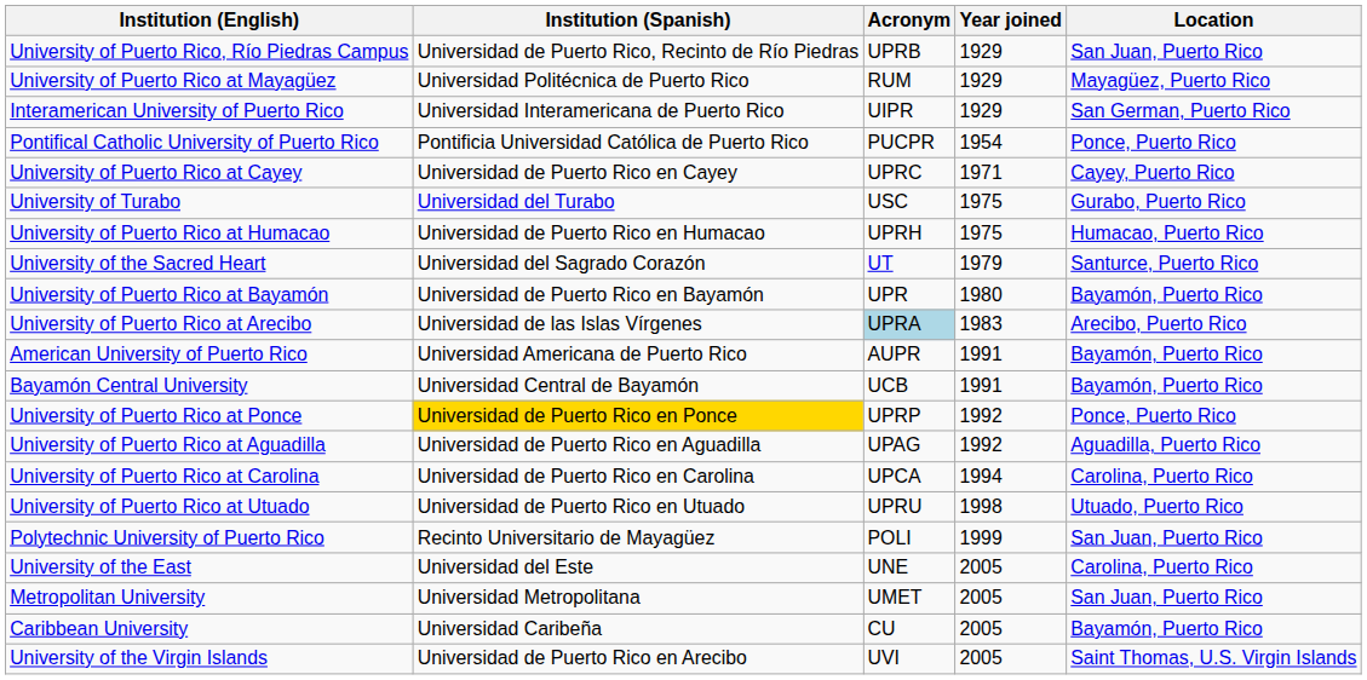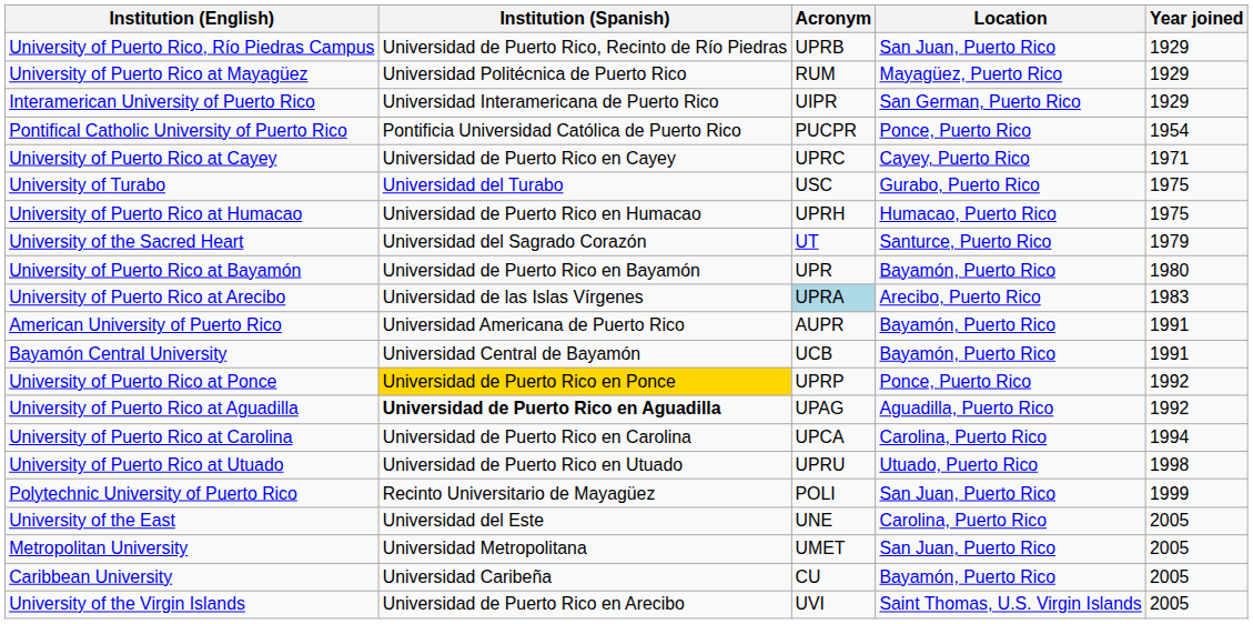 <table class="wikitable sortable">
 <tr>
 <th>Institution (English)</th>
 <th>Institution (Spanish)</th>
 <th>Acronym</th>
+<th>Location</th>
 <th>Year joined</th>
-<th>Location</th>
 </tr>
 <tr>
 <td><a href='#'>University of Puerto Rico, Río Piedras Campus</a></td>
 <td>Universidad de Puerto Rico, Recinto de Río Piedras</td>
 <td>UPRB</td>
+<td><a href='#'>San Juan, Puerto Rico</a></td>
 <td>1929</td>
-<td><a href='#'>San Juan, Puerto Rico</a></td>
 </tr>
 <tr>
 <td><a href='#'>University of Puerto Rico at Mayagüez</a></td>
 <td>Universidad Politécnica de Puerto Rico</td>
 <td>RUM</td>
+<td><a href='#'>Mayagüez, Puerto Rico</a></td>
 <td>1929</td>
-<td><a href='#'>Mayagüez, Puerto Rico</a></td>
 </tr>
 <tr>
 <td><a href='#'>Interamerican University of Puerto Rico</a></td>
 <td>Universidad Interamericana de Puerto Rico</td>
 <td>UIPR</td>
+<td><a href='#'>San German, Puerto Rico</a></td>
 <td>1929</td>
-<td><a href='#'>San German, Puerto Rico</a></td>
 </tr>
 <tr>
 <td><a href='#'>Pontifical Catholic University of Puerto Rico</a></td>
 <td>Pontificia Universidad Católica de Puerto Rico</td>
 <td>PUCPR</td>
+<td><a href='#'>Ponce, Puerto Rico</a></td>
 <td>1954</td>
-<td><a href='#'>Ponce, Puerto Rico</a></td>
 </tr>
 <tr>
 <td><a href='#'>University of Puerto Rico at Cayey</a></td>
 <td>Universidad de Puerto Rico en Cayey</td>
 <td>UPRC</td>
+<td><a href='#'>Cayey, Puerto Rico</a></td>
 <td>1971</td>
-<td><a href='#'>Cayey, Puerto Rico</a></td>
 </tr>
 <tr>
 <td><a href='#'>University of Turabo</a></td>
 <td><a href='#'>Universidad del Turabo</a></td>
 <td>USC</td>
+<td><a href='#'>Gurabo, Puerto Rico</a></td>
 <td>1975</td>
-<td><a href='#'>Gurabo, Puerto Rico</a></td>
 </tr>
 <tr>
 <td><a href='#'>University of Puerto Rico at Humacao</a></td>
 <td>Universidad de Puerto Rico en Humacao</td>
 <td>UPRH</td>
+<td><a href='#'>Humacao, Puerto Rico</a></td>
 <td>1975</td>
-<td><a href='#'>Humacao, Puerto Rico</a></td>
 </tr>
 <tr>
 <td><a href='#'>University of the Sacred Heart</a></td>
 <td>Universidad del Sagrado Corazón</td>
 <td><a href='#'>UT</a></td>
+<td><a href='#'>Santurce, Puerto Rico</a></td>
 <td>1979</td>
-<td><a href='#'>Santurce, Puerto Rico</a></td>
 </tr>
 <tr>
 <td><a href='#'>University of Puerto Rico at Bayamón</a></td>
 <td>Universidad de Puerto Rico en Bayamón</td>
 <td>UPR</td>
+<td><a href='#'>Bayamón, Puerto Rico</a></td>
 <td>1980</td>
-<td><a href='#'>Bayamón, Puerto Rico</a></td>
 </tr>
 <tr>
 <td><a href='#'>University of Puerto Rico at Arecibo</a></td>
 <td>Universidad de las Islas Vírgenes</td>
 <td style="background: lightblue;">UPRA</td>
+<td><a href='#'>Arecibo, Puerto Rico</a></td>
 <td>1983</td>
-<td><a href='#'>Arecibo, Puerto Rico</a></td>
 </tr>
 <tr>
 <td><a href='#'>American University of Puerto Rico</a></td>
 <td>Universidad Americana de Puerto Rico</td>
 <td>AUPR</td>
+<td><a href='#'>Bayamón, Puerto Rico</a></td>
 <td>1991</td>
-<td><a href='#'>Bayamón, Puerto Rico</a></td>
 </tr>
 <tr>
 <td><a href='#'>Bayamón Central University</a></td>
 <td>Universidad Central de Bayamón</td>
 <td>UCB</td>
+<td><a href='#'>Bayamón, Puerto Rico</a></td>
 <td>1991</td>
-<td><a href='#'>Bayamón, Puerto Rico</a></td>
 </tr>
 <tr>
 <td><a href='#'>University of Puerto Rico at Ponce</a></td>
 <td style="background: gold;">Universidad de Puerto Rico en Ponce</td>
 <td>UPRP</td>
+<td><a href='#'>Ponce, Puerto Rico</a></td>
 <td>1992</td>
-<td><a href='#'>Ponce, Puerto Rico</a></td>
 </tr>
 <tr>
 <td><a href='#'>University of Puerto Rico at Aguadilla</a></td>
-<td>Universidad de Puerto Rico en Aguadilla</td>
+<td><strong>Universidad de Puerto Rico en Aguadilla</strong></td>
 <td>UPAG</td>
+<td><a href='#'>Aguadilla, Puerto Rico</a></td>
 <td>1992</td>
-<td><a href='#'>Aguadilla, Puerto Rico</a></td>
 </tr>
 <tr>
 <td><a href='#'>University of Puerto Rico at Carolina</a></td>
 <td>Universidad de Puerto Rico en Carolina</td>
 <td>UPCA</td>
+<td><a href='#'>Carolina, Puerto Rico</a></td>
 <td>1994</td>
-<td><a href='#'>Carolina, Puerto Rico</a></td>
 </tr>
 <tr>
 <td><a href='#'>University of Puerto Rico at Utuado</a></td>
 <td>Universidad de Puerto Rico en Utuado</td>
 <td>UPRU</td>
+<td><a href='#'>Utuado, Puerto Rico</a></td>
 <td>1998</td>
-<td><a href='#'>Utuado, Puerto Rico</a></td>
 </tr>
 <tr>
 <td><a href='#'>Polytechnic University of Puerto Rico</a></td>
 <td>Recinto Universitario de Mayagüez</td>
 <td>POLI</td>
+<td><a href='#'>San Juan, Puerto Rico</a></td>
 <td>1999</td>
-<td><a href='#'>San Juan, Puerto Rico</a></td>
 </tr>
 <tr>
 <td><a href='#'>University of the East</a></td>
 <td>Universidad del Este</td>
 <td>UNE</td>
+<td><a href='#'>Carolina, Puerto Rico</a></td>
 <td>2005</td>
-<td><a href='#'>Carolina, Puerto Rico</a></td>
 </tr>
 <tr>
 <td><a href='#'>Metropolitan University</a></td>
 <td>Universidad Metropolitana</td>
 <td>UMET</td>
+<td><a href='#'>San Juan, Puerto Rico</a></td>
 <td>2005</td>
-<td><a href='#'>San Juan, Puerto Rico</a></td>
 </tr>
 <tr>
 <td><a href='#'>Caribbean University</a></td>
 <td>Universidad Caribeña</td>
 <td>CU</td>
+<td><a href='#'>Bayamón, Puerto Rico</a></td>
 <td>2005</td>
-<td><a href='#'>Bayamón, Puerto Rico</a></td>
 </tr>
 <tr>
 <td><a href='#'>University of the Virgin Islands</a></td>
 <td>Universidad de Puerto Rico en Arecibo</td>
 <td>UVI</td>
+<td><a href='#'>Saint Thomas, U.S. Virgin Islands</a></td>
 <td>2005</td>
-<td><a href='#'>Saint Thomas, U.S. Virgin Islands</a></td>
 </tr>
 </table>
